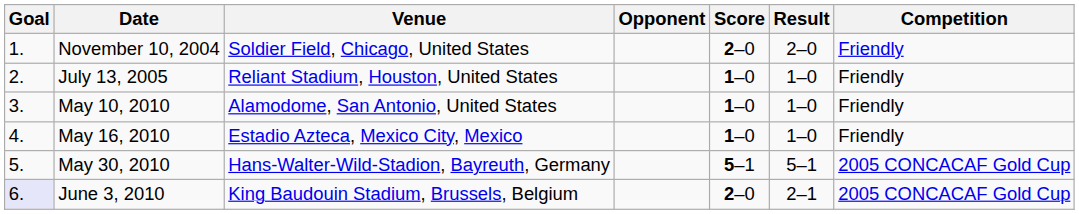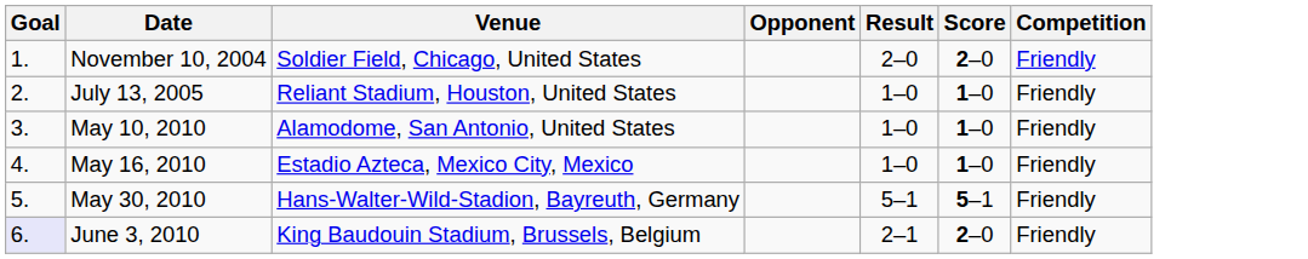 <table class="wikitable">
 <tr>
 <th>Goal</th>
 <th>Date</th>
 <th>Venue</th>
 <th>Opponent</th>
+<th>Result</th>
 <th>Score</th>
-<th>Result</th>
 <th>Competition</th>
 </tr>
 <tr>
 <td>1.</td>
 <td>November 10, 2004</td>
 <td><a href='#'>Soldier Field</a>, <a href='#'>Chicago</a>, United States</td>
 <td></td>
+<td align=center>2–0</td>
 <td align=center><strong>2</strong>–0</td>
-<td align=center>2–0</td>
 <td><a href='#'>Friendly</a></td>
 </tr>
 <tr>
 <td>2.</td>
 <td>July 13, 2005</td>
 <td><a href='#'>Reliant Stadium</a>, <a href='#'>Houston</a>, United States</td>
 <td></td>
+<td align=center>1–0</td>
 <td align=center><strong>1</strong>–0</td>
-<td align=center>1–0</td>
 <td>Friendly</td>
 </tr>
 <tr>
 <td>3.</td>
 <td>May 10, 2010</td>
 <td><a href='#'>Alamodome</a>, <a href='#'>San Antonio</a>, United States</td>
 <td></td>
+<td align=center>1–0</td>
 <td align=center><strong>1</strong>–0</td>
-<td align=center>1–0</td>
 <td>Friendly</td>
 </tr>
 <tr>
 <td>4.</td>
 <td>May 16, 2010</td>
 <td><a href='#'>Estadio Azteca</a>, <a href='#'>Mexico City</a>, <a href='#'>Mexico</a></td>
 <td></td>
+<td align=center>1–0</td>
 <td align=center><strong>1</strong>–0</td>
-<td align=center>1–0</td>
 <td>Friendly</td>
 </tr>
 <tr>
 <td>5.</td>
 <td>May 30, 2010</td>
 <td><a href='#'>Hans-Walter-Wild-Stadion</a>, <a href='#'>Bayreuth</a>, Germany</td>
 <td></td>
+<td align=center>5–1</td>
 <td align=center><strong>5</strong>–1</td>
-<td align=center>5–1</td>
-<td><a href='#'>2005 CONCACAF Gold Cup</a></td>
+<td>Friendly</td>
 </tr>
 <tr>
 <td style="background: lavender;">6.</td>
 <td>June 3, 2010</td>
 <td><a href='#'>King Baudouin Stadium</a>, <a href='#'>Brussels</a>, Belgium</td>
 <td></td>
+<td align=center>2–1</td>
 <td align=center><strong>2</strong>–0</td>
-<td align=center>2–1</td>
-<td><a href='#'>2005 CONCACAF Gold Cup</a></td>
+<td>Friendly</td>
 </tr>
 </table>
